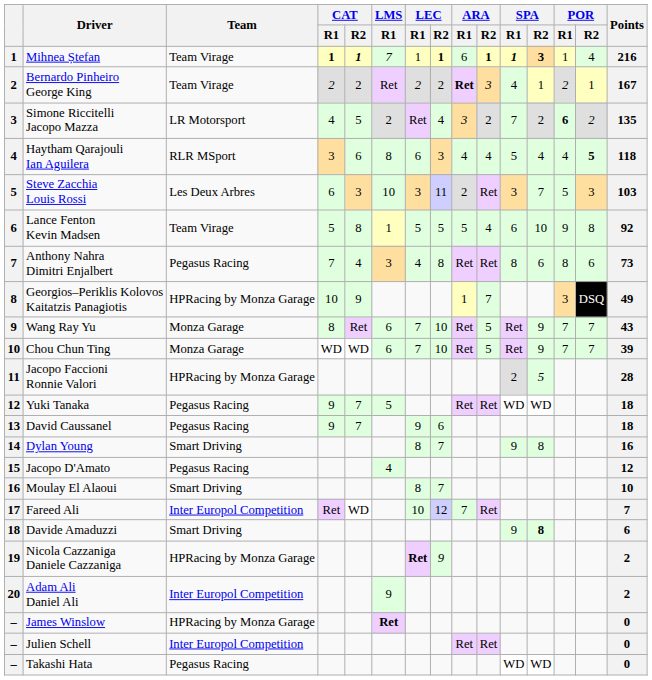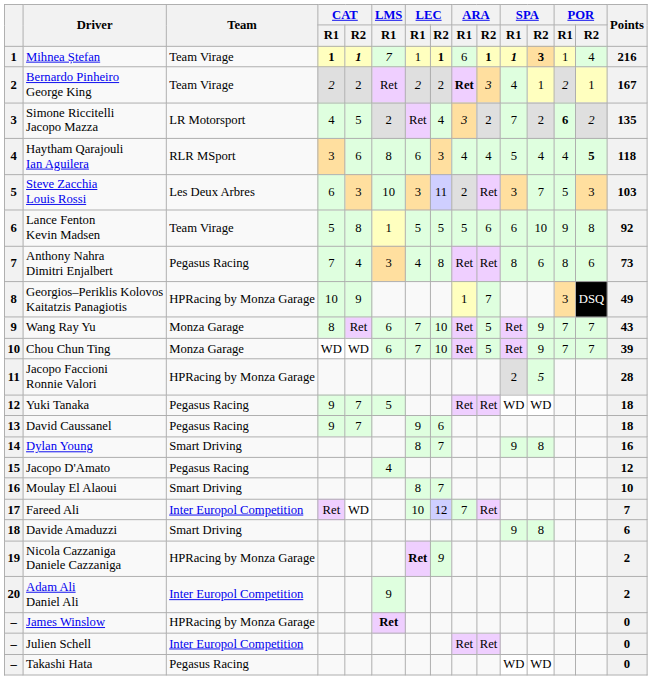 <table class="wikitable" style="font-size:85%; text-align:center">
 <tr>
 <th rowspan="2"></th>
 <th rowspan="2">Driver</th>
 <th rowspan="2">Team</th>
 <th colspan="2"><a href='#'>CAT</a><br></th>
 <th><a href='#'>LMS</a><br></th>
 <th colspan="2"><a href='#'>LEC</a><br></th>
 <th colspan="2"><a href='#'>ARA</a><br></th>
 <th colspan="2"><a href='#'>SPA</a><br></th>
 <th colspan="2"><a href='#'>POR</a><br></th>
 <th rowspan="2">Points</th>
 </tr>
 <tr>
 <th>R1</th>
 <th>R2</th>
 <th>R1</th>
 <th>R1</th>
 <th>R2</th>
 <th>R1</th>
 <th>R2</th>
 <th>R1</th>
 <th>R2</th>
 <th>R1</th>
 <th>R2</th>
 </tr>
 <tr>
 <th>1</th>
 <td align="left"> <a href='#'>Mihnea Ștefan</a></td>
 <td align="left"> Team Virage</td>
 <td style="background:#ffffbf"><strong>1</strong></td>
 <td style="background:#ffffbf"><strong><em>1</em></strong></td>
 <td style="background:#dfffdf"><em>7</em></td>
 <td style="background:#ffffbf">1</td>
 <td style="background:#ffffbf"><strong>1</strong></td>
 <td style="background:#dfffdf">6</td>
 <td style="background:#ffffbf"><strong>1</strong></td>
 <td style="background:#ffffbf"><strong><em>1</em></strong></td>
 <td style="background:#ffdf9f"><strong>3</strong></td>
 <td style="background:#ffffbf">1</td>
 <td style="background:#dfffdf">4</td>
 <th>216</th>
 </tr>
 <tr>
 <th>2</th>
 <td align="left"> <a href='#'>Bernardo Pinheiro</a><br> George King</td>
 <td align="left"> Team Virage</td>
 <td style="background:#dfdfdf"><em>2</em></td>
 <td style="background:#dfdfdf">2</td>
 <td style="background:#efcfff">Ret</td>
 <td style="background:#dfdfdf"><em>2</em></td>
 <td style="background:#dfdfdf">2</td>
 <td style="background:#efcfff"><strong>Ret</strong></td>
 <td style="background:#ffdf9f"><em>3</em></td>
 <td style="background:#dfffdf">4</td>
 <td style="background:#ffffbf">1</td>
 <td style="background:#dfdfdf"><em>2</em></td>
 <td style="background:#ffffbf">1</td>
 <th>167</th>
 </tr>
 <tr>
 <th>3</th>
 <td align="left"> Simone Riccitelli<br> Jacopo Mazza</td>
 <td align="left"> LR Motorsport</td>
 <td style="background:#dfffdf">4</td>
 <td style="background:#dfffdf">5</td>
 <td style="background:#dfdfdf">2</td>
 <td style="background:#efcfff">Ret</td>
 <td style="background:#dfffdf">4</td>
 <td style="background:#ffdf9f"><em>3</em></td>
 <td style="background:#dfdfdf">2</td>
 <td style="background:#dfffdf">7</td>
 <td style="background:#dfdfdf">2</td>
 <td style="background:#dfffdf"><strong>6</strong></td>
 <td style="background:#dfdfdf"><em>2</em></td>
 <th>135</th>
 </tr>
 <tr>
 <th>4</th>
 <td align="left"> Haytham Qarajouli<br> <a href='#'>Ian Aguilera</a></td>
 <td align="left"> RLR MSport</td>
 <td style="background:#ffdf9f">3</td>
 <td style="background:#dfffdf">6</td>
 <td style="background:#dfffdf">8</td>
 <td style="background:#dfffdf">6</td>
 <td style="background:#ffdf9f">3</td>
 <td style="background:#dfffdf">4</td>
 <td style="background:#dfffdf">4</td>
 <td style="background:#dfffdf">5</td>
 <td style="background:#dfffdf">4</td>
 <td style="background:#dfffdf">4</td>
 <td style="background:#dfffdf"><strong>5</strong></td>
 <th>118</th>
 </tr>
 <tr>
 <th>5</th>
 <td align="left"> <a href='#'>Steve Zacchia</a><br> <a href='#'>Louis Rossi</a></td>
 <td align="left"> Les Deux Arbres</td>
 <td style="background:#dfffdf">6</td>
 <td style="background:#ffdf9f">3</td>
 <td style="background:#dfffdf">10</td>
 <td style="background:#ffdf9f">3</td>
 <td style="background:#cfcfff">11</td>
 <td style="background:#dfdfdf">2</td>
 <td style="background:#efcfff">Ret</td>
 <td style="background:#ffdf9f">3</td>
 <td style="background:#dfffdf">7</td>
 <td style="background:#dfffdf">5</td>
 <td style="background:#ffdf9f">3</td>
 <th>103</th>
 </tr>
 <tr>
 <th>6</th>
 <td align="left"> Lance Fenton<br> Kevin Madsen</td>
 <td align="left"> Team Virage</td>
 <td style="background:#dfffdf">5</td>
 <td style="background:#dfffdf">8</td>
 <td style="background:#ffffbf">1</td>
 <td style="background:#dfffdf">5</td>
 <td style="background:#dfffdf">5</td>
 <td style="background:#dfffdf">5</td>
-<td style="background:#dfffdf">4</td>
+<td style="background:#dfffdf">6</td>
 <td style="background:#dfffdf">6</td>
 <td style="background:#dfffdf">10</td>
 <td style="background:#dfffdf">9</td>
 <td style="background:#dfffdf">8</td>
 <th>92</th>
 </tr>
 <tr>
 <th>7</th>
 <td align="left"> Anthony Nahra<br> Dimitri Enjalbert</td>
 <td align="left"> Pegasus Racing</td>
 <td style="background:#dfffdf">7</td>
 <td style="background:#dfffdf">4</td>
 <td style="background:#ffdf9f">3</td>
 <td style="background:#dfffdf">4</td>
 <td style="background:#dfffdf">8</td>
 <td style="background:#efcfff">Ret</td>
 <td style="background:#efcfff">Ret</td>
 <td style="background:#dfffdf">8</td>
 <td style="background:#dfffdf">6</td>
 <td style="background:#dfffdf">8</td>
 <td style="background:#dfffdf">6</td>
 <th>73</th>
 </tr>
 <tr>
 <th>8</th>
 <td align="left"> Georgios–Periklis Kolovos<br> Kaitatzis Panagiotis</td>
 <td align="left"> HPRacing by Monza Garage</td>
 <td style="background:#dfffdf">10</td>
 <td style="background:#dfffdf">9</td>
 <td></td>
 <td></td>
 <td></td>
 <td style="background:#ffffbf">1</td>
 <td style="background:#dfffdf">7</td>
 <td></td>
 <td></td>
 <td style="background:#ffdf9f">3</td>
 <td style="background-color:#000000;color:white">DSQ</td>
 <th>49</th>
 </tr>
 <tr>
 <th>9</th>
 <td align="left"> Wang Ray Yu</td>
 <td align="left"> Monza Garage</td>
 <td style="background:#dfffdf">8</td>
 <td style="background:#efcfff">Ret</td>
 <td style="background:#dfffdf">6</td>
 <td style="background:#dfffdf">7</td>
 <td style="background:#dfffdf">10</td>
 <td style="background:#efcfff">Ret</td>
 <td style="background:#dfffdf">5</td>
 <td style="background:#efcfff">Ret</td>
 <td style="background:#dfffdf">9</td>
 <td style="background:#dfffdf">7</td>
 <td style="background:#dfffdf">7</td>
 <th>43</th>
 </tr>
 <tr>
 <th>10</th>
 <td align="left"> Chou Chun Ting</td>
 <td align="left"> Monza Garage</td>
 <td style="background:#ffffff">WD</td>
 <td style="background:#ffffff">WD</td>
 <td style="background:#dfffdf">6</td>
 <td style="background:#dfffdf">7</td>
 <td style="background:#dfffdf">10</td>
 <td style="background:#efcfff">Ret</td>
 <td style="background:#dfffdf">5</td>
 <td style="background:#efcfff">Ret</td>
 <td style="background:#dfffdf">9</td>
 <td style="background:#dfffdf">7</td>
 <td style="background:#dfffdf">7</td>
 <th>39</th>
 </tr>
 <tr>
 <th>11</th>
 <td align="left"> Jacopo Faccioni<br> Ronnie Valori</td>
 <td align="left"> HPRacing by Monza Garage</td>
 <td></td>
 <td></td>
 <td></td>
 <td></td>
 <td></td>
 <td></td>
 <td></td>
 <td style="background:#dfdfdf">2</td>
 <td style="background:#dfffdf"><em>5</em></td>
 <td></td>
 <td></td>
 <th>28</th>
 </tr>
 <tr>
 <th>12</th>
 <td align="left"> Yuki Tanaka</td>
 <td align="left"> Pegasus Racing</td>
 <td style="background:#dfffdf">9</td>
 <td style="background:#dfffdf">7</td>
 <td style="background:#dfffdf">5</td>
 <td></td>
 <td></td>
 <td style="background:#efcfff">Ret</td>
 <td style="background:#efcfff">Ret</td>
 <td style="background:#ffffff">WD</td>
 <td style="background:#ffffff">WD</td>
 <td></td>
 <td></td>
 <th>18</th>
 </tr>
 <tr>
 <th>13</th>
 <td align="left"> David Caussanel</td>
 <td align="left"> Pegasus Racing</td>
 <td style="background:#dfffdf">9</td>
 <td style="background:#dfffdf">7</td>
 <td></td>
 <td style="background:#dfffdf">9</td>
 <td style="background:#dfffdf">6</td>
 <td></td>
 <td></td>
 <td></td>
 <td></td>
 <td></td>
 <td></td>
 <th>18</th>
 </tr>
 <tr>
 <th>14</th>
 <td align="left"> <a href='#'>Dylan Young</a></td>
 <td align="left"> Smart Driving</td>
 <td></td>
 <td></td>
 <td></td>
 <td style="background:#dfffdf">8</td>
 <td style="background:#dfffdf">7</td>
 <td></td>
 <td></td>
 <td style="background:#dfffdf">9</td>
 <td style="background:#dfffdf">8</td>
 <td></td>
 <td></td>
 <th>16</th>
 </tr>
 <tr>
 <th>15</th>
 <td align="left"> Jacopo D'Amato</td>
 <td align="left"> Pegasus Racing</td>
 <td></td>
 <td></td>
 <td style="background:#dfffdf">4</td>
 <td></td>
 <td></td>
 <td></td>
 <td></td>
 <td></td>
 <td></td>
 <td></td>
 <td></td>
 <th>12</th>
 </tr>
 <tr>
 <th>16</th>
 <td align="left"> Moulay El Alaoui</td>
 <td align="left"> Smart Driving</td>
 <td></td>
 <td></td>
 <td></td>
 <td style="background:#dfffdf">8</td>
 <td style="background:#dfffdf">7</td>
 <td></td>
 <td></td>
 <td></td>
 <td></td>
 <td></td>
 <td></td>
 <th>10</th>
 </tr>
 <tr>
 <th>17</th>
 <td align="left"> Fareed Ali</td>
 <td align="left"> <a href='#'>Inter Europol Competition</a></td>
 <td style="background:#efcfff">Ret</td>
 <td style="background:#ffffff">WD</td>
 <td></td>
 <td style="background:#dfffdf">10</td>
 <td style="background:#cfcfff">12</td>
 <td style="background:#dfffdf">7</td>
 <td style="background:#efcfff">Ret</td>
 <td></td>
 <td></td>
 <td></td>
 <td></td>
 <th>7</th>
 </tr>
 <tr>
 <th>18</th>
 <td align="left"> Davide Amaduzzi</td>
 <td align="left"> Smart Driving</td>
 <td></td>
 <td></td>
 <td></td>
 <td></td>
 <td></td>
 <td></td>
 <td></td>
 <td style="background:#dfffdf">9</td>
-<td style="background:#dfffdf"><strong>8</strong></td>
+<td style="background:#dfffdf">8</td>
 <td></td>
 <td></td>
 <th>6</th>
 </tr>
 <tr>
 <th>19</th>
 <td align="left"> Nicola Cazzaniga<br> Daniele Cazzaniga</td>
 <td align="left"> HPRacing by Monza Garage</td>
 <td></td>
 <td></td>
 <td></td>
 <td style="background:#efcfff"><strong>Ret</strong></td>
 <td style="background:#dfffdf"><em>9</em></td>
 <td></td>
 <td></td>
 <td></td>
 <td></td>
 <td></td>
 <td></td>
 <th>2</th>
 </tr>
 <tr>
 <th>20</th>
 <td align="left"> <a href='#'>Adam Ali</a><br> Daniel Ali</td>
 <td align="left"> <a href='#'>Inter Europol Competition</a></td>
 <td></td>
 <td></td>
 <td style="background:#dfffdf">9</td>
 <td></td>
 <td></td>
 <td></td>
 <td></td>
 <td></td>
 <td></td>
 <td></td>
 <td></td>
 <th>2</th>
 </tr>
 <tr>
 <th>–</th>
 <td align="left"> <a href='#'>James Winslow</a></td>
 <td align="left"> HPRacing by Monza Garage</td>
 <td></td>
 <td></td>
 <td style="background:#efcfff"><strong>Ret</strong></td>
 <td></td>
 <td></td>
 <td></td>
 <td></td>
 <td></td>
 <td></td>
 <td></td>
 <td></td>
 <th>0</th>
 </tr>
 <tr>
 <th>–</th>
 <td align="left"> Julien Schell</td>
 <td align="left"> <a href='#'>Inter Europol Competition</a></td>
 <td></td>
 <td></td>
 <td></td>
 <td></td>
 <td></td>
 <td style="background:#efcfff">Ret</td>
 <td style="background:#efcfff">Ret</td>
 <td></td>
 <td></td>
 <td></td>
 <td></td>
 <th>0</th>
 </tr>
 <tr>
 <th>–</th>
 <td align="left"> Takashi Hata</td>
 <td align="left"> Pegasus Racing</td>
 <td></td>
 <td></td>
 <td></td>
 <td></td>
 <td></td>
 <td></td>
 <td></td>
 <td style="background:#ffffff">WD</td>
 <td style="background:#ffffff">WD</td>
 <td></td>
 <td></td>
 <th>0</th>
 </tr>
 </table>
